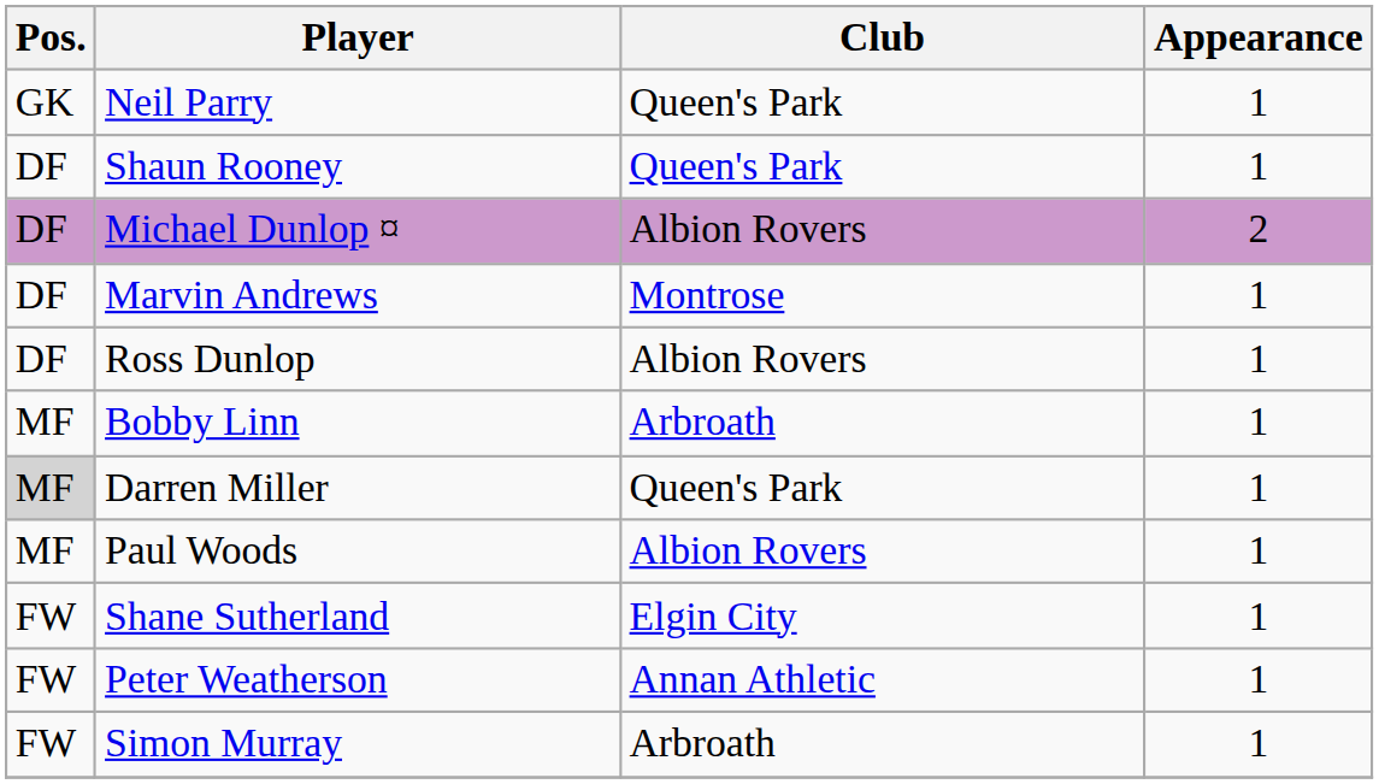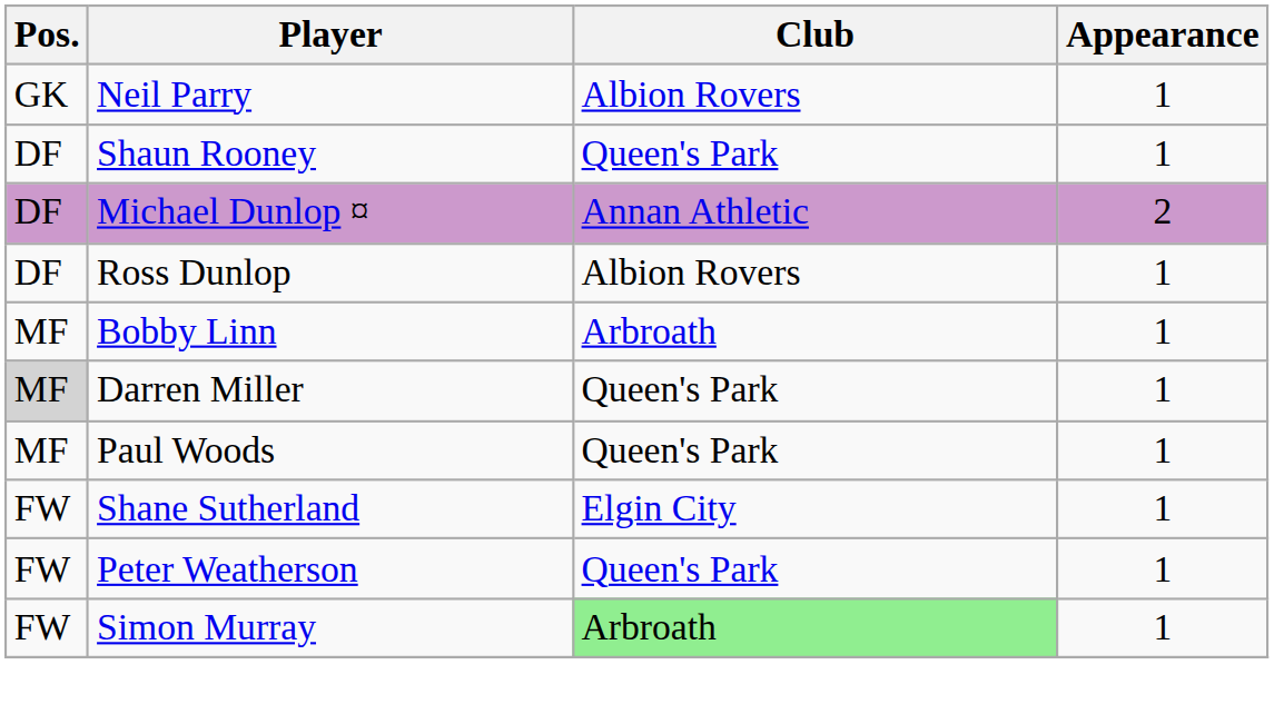 <table class="wikitable">
 <tr>
 <th>Pos.</th>
 <th>Player</th>
 <th>Club</th>
 <th>Appearance</th>
 </tr>
 <tr>
 <td>GK</td>
 <td style="width:200px;"><a href='#'>Neil Parry</a></td>
-<td>Queen's Park</td>
+<td style="width:200px;"><a href='#'>Albion Rovers</a></td>
 <td align="center">1</td>
 </tr>
 <tr>
 <td>DF</td>
 <td><a href='#'>Shaun Rooney</a></td>
 <td><a href='#'>Queen's Park</a></td>
 <td align="center">1</td>
 </tr>
 <tr style="background:#cc99cc;">
 <td>DF</td>
 <td><a href='#'>Michael Dunlop</a> ¤</td>
-<td>Albion Rovers</td>
+<td><a href='#'>Annan Athletic</a></td>
 <td align="center">2</td>
-</tr>
-<tr>
-<td>DF</td>
-<td><a href='#'>Marvin Andrews</a></td>
-<td><a href='#'>Montrose</a></td>
-<td align="center">1</td>
 </tr>
 <tr>
 <td>DF</td>
 <td>Ross Dunlop</td>
 <td>Albion Rovers</td>
 <td align="center">1</td>
 </tr>
 <tr>
 <td>MF</td>
 <td><a href='#'>Bobby Linn</a></td>
 <td><a href='#'>Arbroath</a></td>
 <td align="center">1</td>
 </tr>
 <tr>
 <td style="background: lightgrey;">MF</td>
 <td>Darren Miller</td>
 <td>Queen's Park</td>
 <td align="center">1</td>
 </tr>
 <tr>
 <td>MF</td>
 <td>Paul Woods</td>
-<td style="width:200px;"><a href='#'>Albion Rovers</a></td>
+<td>Queen's Park</td>
 <td align="center">1</td>
 </tr>
 <tr>
 <td>FW</td>
 <td><a href='#'>Shane Sutherland</a></td>
 <td><a href='#'>Elgin City</a></td>
 <td align="center">1</td>
 </tr>
 <tr>
 <td>FW</td>
 <td><a href='#'>Peter Weatherson</a></td>
-<td><a href='#'>Annan Athletic</a></td>
+<td><a href='#'>Queen's Park</a></td>
 <td align="center">1</td>
 </tr>
 <tr>
 <td>FW</td>
 <td><a href='#'>Simon Murray</a></td>
-<td>Arbroath</td>
+<td style="background: lightgreen;">Arbroath</td>
 <td align="center">1</td>
 </tr>
 <tr>
 </tr>
 </table>
